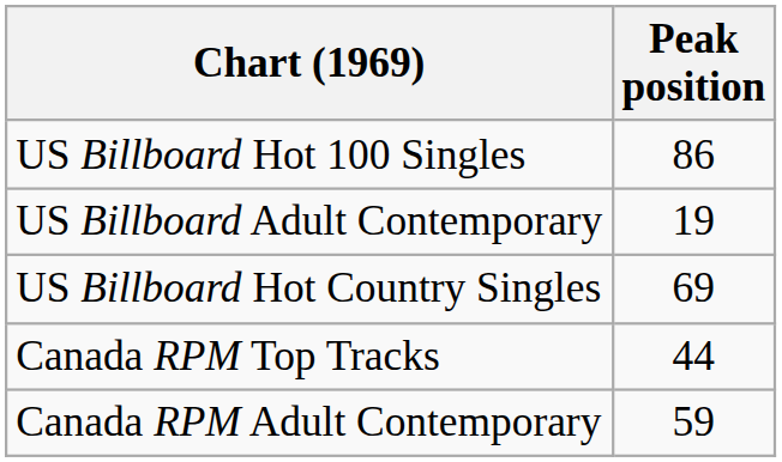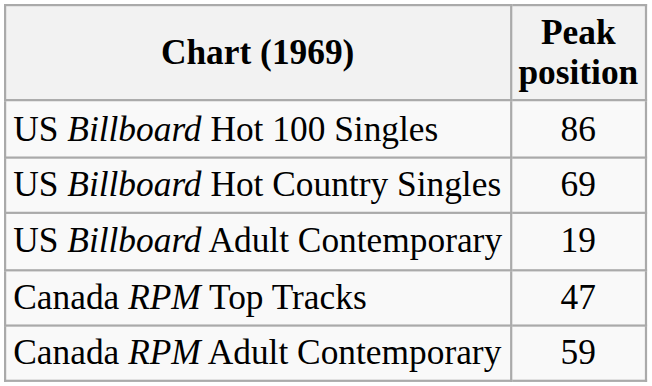 <table class="wikitable sortable">
 <tr>
 <th>Chart (1969)</th>
 <th width="45">Peak position</th>
 </tr>
 <tr>
 <td>US <em>Billboard</em> Hot 100 Singles</td>
 <td align="center">86</td>
 </tr>
 <tr>
+<td>US <em>Billboard</em> Hot Country Singles</td>
+<td align="center">69</td>
+</tr>
+<tr>
 <td>US <em>Billboard</em> Adult Contemporary</td>
 <td align="center">19</td>
 </tr>
 <tr>
-<td>US <em>Billboard</em> Hot Country Singles</td>
-<td align="center">69</td>
-</tr>
-<tr>
 <td>Canada <em>RPM</em> Top Tracks</td>
-<td align="center">44</td>
+<td align="center">47</td>
 </tr>
 <tr>
 <td>Canada <em>RPM</em> Adult Contemporary</td>
 <td align="center">59</td>
 </tr>
 </table>
